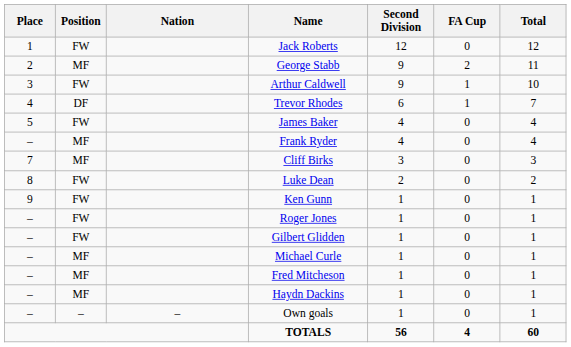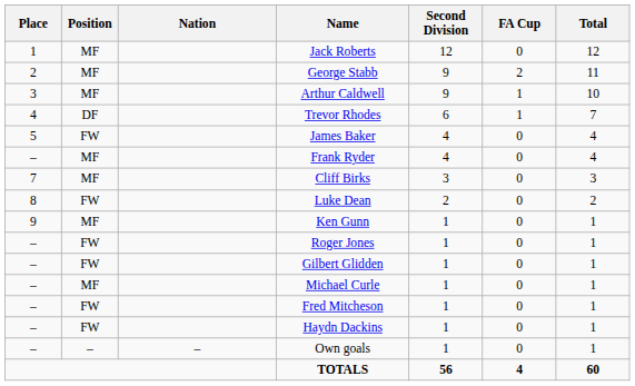 <table class="wikitable" style="font-size: 95%; text-align: center;">
 <tr>
 <th width=60>Place</th>
 <th width=60>Position</th>
 <th width=180>Nation</th>
 <th width=150>Name</th>
 <th width=80>Second Division</th>
 <th width=80>FA Cup</th>
 <th width=80>Total</th>
 </tr>
 <tr>
 <td>1</td>
-<td>FW</td>
+<td>MF</td>
 <td></td>
 <td><a href='#'>Jack Roberts</a></td>
 <td>12</td>
 <td>0</td>
 <td>12</td>
 </tr>
 <tr>
 <td>2</td>
 <td>MF</td>
 <td></td>
 <td><a href='#'>George Stabb</a></td>
 <td>9</td>
 <td>2</td>
 <td>11</td>
 </tr>
 <tr>
 <td>3</td>
-<td>FW</td>
+<td>MF</td>
 <td></td>
 <td><a href='#'>Arthur Caldwell</a></td>
 <td>9</td>
 <td>1</td>
 <td>10</td>
 </tr>
 <tr>
 <td>4</td>
 <td>DF</td>
 <td></td>
 <td><a href='#'>Trevor Rhodes</a></td>
 <td>6</td>
 <td>1</td>
 <td>7</td>
 </tr>
 <tr>
 <td>5</td>
 <td>FW</td>
 <td></td>
 <td><a href='#'>James Baker</a></td>
 <td>4</td>
 <td>0</td>
 <td>4</td>
 </tr>
 <tr>
 <td>–</td>
 <td>MF</td>
 <td></td>
 <td><a href='#'>Frank Ryder</a></td>
 <td>4</td>
 <td>0</td>
 <td>4</td>
 </tr>
 <tr>
 <td>7</td>
 <td>MF</td>
 <td></td>
 <td><a href='#'>Cliff Birks</a></td>
 <td>3</td>
 <td>0</td>
 <td>3</td>
 </tr>
 <tr>
 <td>8</td>
 <td>FW</td>
 <td></td>
 <td><a href='#'>Luke Dean</a></td>
 <td>2</td>
 <td>0</td>
 <td>2</td>
 </tr>
 <tr>
 <td>9</td>
-<td>FW</td>
+<td>MF</td>
 <td></td>
 <td><a href='#'>Ken Gunn</a></td>
 <td>1</td>
 <td>0</td>
 <td>1</td>
 </tr>
 <tr>
 <td>–</td>
 <td>FW</td>
 <td></td>
 <td><a href='#'>Roger Jones</a></td>
 <td>1</td>
 <td>0</td>
 <td>1</td>
 </tr>
 <tr>
 <td>–</td>
 <td>FW</td>
 <td></td>
 <td><a href='#'>Gilbert Glidden</a></td>
 <td>1</td>
 <td>0</td>
 <td>1</td>
 </tr>
 <tr>
 <td>–</td>
 <td>MF</td>
 <td></td>
 <td><a href='#'>Michael Curle</a></td>
 <td>1</td>
 <td>0</td>
 <td>1</td>
 </tr>
 <tr>
 <td>–</td>
-<td>MF</td>
+<td>FW</td>
 <td></td>
 <td><a href='#'>Fred Mitcheson</a></td>
 <td>1</td>
 <td>0</td>
 <td>1</td>
 </tr>
 <tr>
 <td>–</td>
-<td>MF</td>
+<td>FW</td>
 <td></td>
 <td><a href='#'>Haydn Dackins</a></td>
 <td>1</td>
 <td>0</td>
 <td>1</td>
 </tr>
 <tr>
 <td>–</td>
 <td>–</td>
 <td>–</td>
 <td>Own goals</td>
 <td>1</td>
 <td>0</td>
 <td>1</td>
 </tr>
 <tr>
 <td colspan="3"></td>
 <td><strong>TOTALS</strong></td>
 <td><strong>56</strong></td>
 <td><strong>4</strong></td>
 <td><strong>60</strong></td>
 </tr>
 </table>
